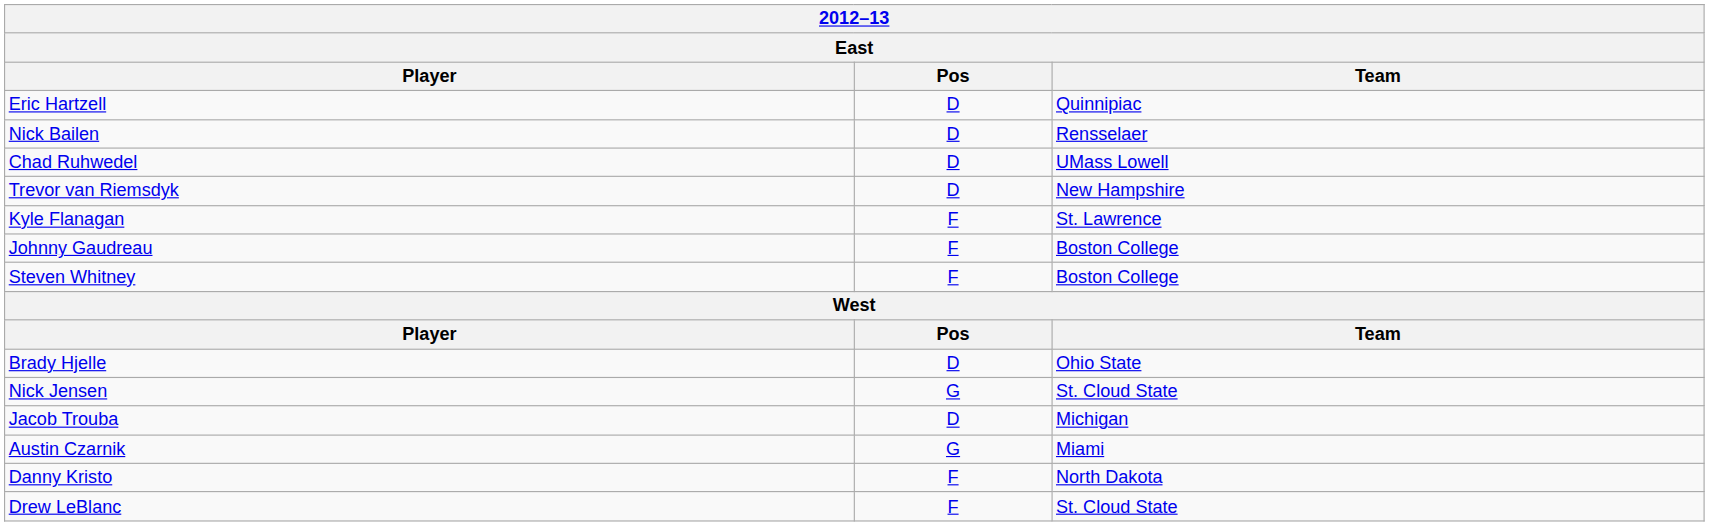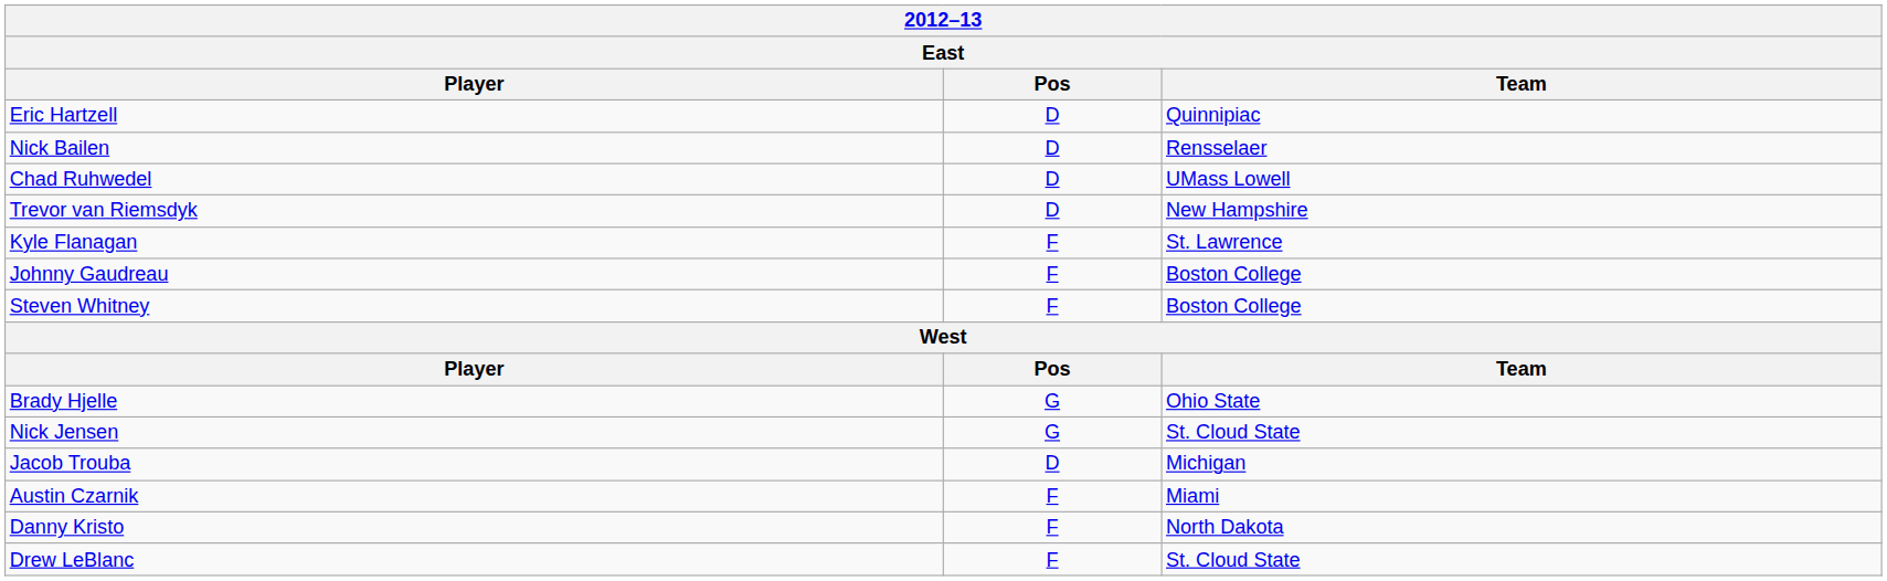 <table class="wikitable" width=95%>
 <tr>
 <th colspan=3><a href='#'>2012–13</a></th>
 </tr>
 <tr>
 <th colspan=3><strong>East</strong></th>
 </tr>
 <tr>
 <th>Player</th>
 <th>Pos</th>
 <th>Team</th>
 </tr>
 <tr>
 <td><a href='#'>Eric Hartzell</a></td>
 <td style="text-align:center;"><a href='#'>D</a></td>
 <td><a href='#'>Quinnipiac</a></td>
 </tr>
 <tr>
 <td><a href='#'>Nick Bailen</a></td>
 <td style="text-align:center;"><a href='#'>D</a></td>
 <td><a href='#'>Rensselaer</a></td>
 </tr>
 <tr>
 <td><a href='#'>Chad Ruhwedel</a></td>
 <td style="text-align:center;"><a href='#'>D</a></td>
 <td><a href='#'>UMass Lowell</a></td>
 </tr>
 <tr>
 <td><a href='#'>Trevor van Riemsdyk</a></td>
 <td style="text-align:center;"><a href='#'>D</a></td>
 <td><a href='#'>New Hampshire</a></td>
 </tr>
 <tr>
 <td><a href='#'>Kyle Flanagan</a></td>
 <td style="text-align:center;"><a href='#'>F</a></td>
 <td><a href='#'>St. Lawrence</a></td>
 </tr>
 <tr>
 <td><a href='#'>Johnny Gaudreau</a></td>
 <td style="text-align:center;"><a href='#'>F</a></td>
 <td><a href='#'>Boston College</a></td>
 </tr>
 <tr>
 <td><a href='#'>Steven Whitney</a></td>
 <td style="text-align:center;"><a href='#'>F</a></td>
 <td><a href='#'>Boston College</a></td>
 </tr>
 <tr>
 <th colspan=3><strong>West</strong></th>
 </tr>
 <tr>
 <th>Player</th>
 <th>Pos</th>
 <th>Team</th>
 </tr>
 <tr>
 <td><a href='#'>Brady Hjelle</a></td>
-<td style="text-align:center;"><a href='#'>D</a></td>
+<td style="text-align:center;"><a href='#'>G</a></td>
 <td><a href='#'>Ohio State</a></td>
 </tr>
 <tr>
 <td><a href='#'>Nick Jensen</a></td>
 <td style="text-align:center;"><a href='#'>G</a></td>
 <td><a href='#'>St. Cloud State</a></td>
 </tr>
 <tr>
 <td><a href='#'>Jacob Trouba</a></td>
 <td style="text-align:center;"><a href='#'>D</a></td>
 <td><a href='#'>Michigan</a></td>
 </tr>
 <tr>
 <td><a href='#'>Austin Czarnik</a></td>
-<td style="text-align:center;"><a href='#'>G</a></td>
+<td style="text-align:center;"><a href='#'>F</a></td>
 <td><a href='#'>Miami</a></td>
 </tr>
 <tr>
 <td><a href='#'>Danny Kristo</a></td>
 <td style="text-align:center;"><a href='#'>F</a></td>
 <td><a href='#'>North Dakota</a></td>
 </tr>
 <tr>
 <td><a href='#'>Drew LeBlanc</a></td>
 <td style="text-align:center;"><a href='#'>F</a></td>
 <td><a href='#'>St. Cloud State</a></td>
 </tr>
 </table>
